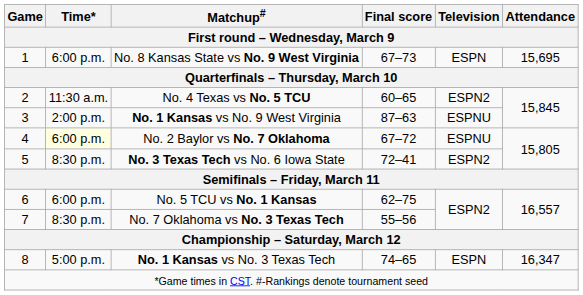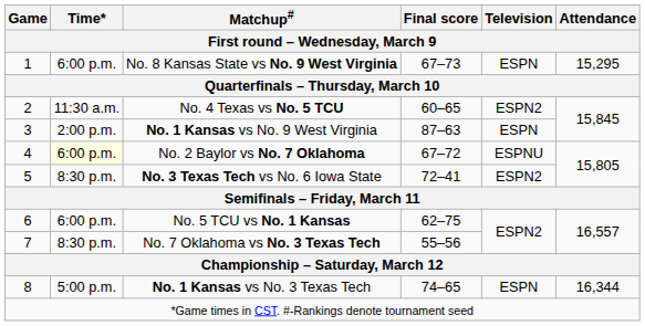 <table class="wikitable" style="font-size: 95%;text-align:center">
 <tr>
 <th>Game</th>
 <th>Time*</th>
 <th>Matchup<sup>#</sup></th>
 <th>Final score</th>
 <th>Television</th>
 <th>Attendance</th>
 </tr>
 <tr>
 <th colspan=6>First round – Wednesday, March 9</th>
 </tr>
 <tr>
 <td>1</td>
 <td>6:00 p.m.</td>
 <td>No. 8 Kansas State vs <strong>No. 9 West Virginia</strong></td>
 <td>67–73</td>
 <td>ESPN</td>
-<td>15,695</td>
+<td>15,295</td>
 </tr>
 <tr>
 <th colspan=6>Quarterfinals – Thursday, March 10</th>
 </tr>
 <tr>
 <td>2</td>
 <td>11:30 a.m.</td>
 <td>No. 4 Texas vs <strong>No. 5 TCU</strong></td>
 <td>60–65</td>
 <td>ESPN2</td>
 <td rowspan=2>15,845</td>
 </tr>
 <tr>
 <td>3</td>
 <td>2:00 p.m.</td>
 <td><strong>No. 1 Kansas</strong> vs No. 9 West Virginia</td>
 <td>87–63</td>
-<td>ESPNU</td>
+<td>ESPN</td>
 </tr>
 <tr>
 <td>4</td>
 <td style="background: lightyellow;">6:00 p.m.</td>
 <td>No. 2 Baylor vs <strong>No. 7 Oklahoma</strong></td>
 <td>67–72</td>
 <td>ESPNU</td>
 <td rowspan=2>15,805</td>
 </tr>
 <tr>
 <td>5</td>
 <td>8:30 p.m.</td>
 <td><strong>No. 3 Texas Tech</strong> vs No. 6 Iowa State</td>
 <td>72–41</td>
 <td>ESPN2</td>
 </tr>
 <tr>
 <th colspan=6>Semifinals – Friday, March 11</th>
 </tr>
 <tr>
 <td>6</td>
 <td>6:00 p.m.</td>
 <td>No. 5 TCU vs <strong>No. 1 Kansas</strong></td>
 <td>62–75</td>
 <td rowspan=2>ESPN2</td>
 <td rowspan=2>16,557</td>
 </tr>
 <tr>
 <td>7</td>
 <td>8:30 p.m.</td>
 <td>No. 7 Oklahoma vs <strong>No. 3 Texas Tech</strong></td>
 <td>55–56</td>
 </tr>
 <tr>
 <th colspan=6>Championship – Saturday, March 12</th>
 </tr>
 <tr>
 <td>8</td>
 <td>5:00 p.m.</td>
 <td><strong>No. 1 Kansas</strong> vs No. 3 Texas Tech</td>
 <td>74–65</td>
 <td>ESPN</td>
-<td>16,347</td>
+<td>16,344</td>
 </tr>
 <tr>
 <td colspan=6><small>*Game times in <a href='#'>CST</a>. #-Rankings denote tournament seed</small></td>
 </tr>
 </table>
